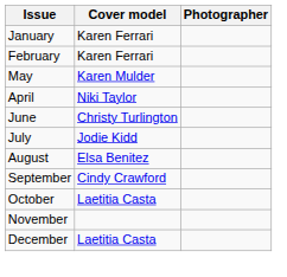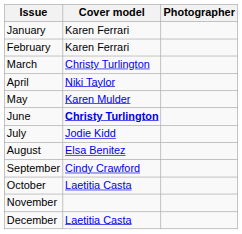 <table class="sortable wikitable">
 <tr>
 <th>Issue</th>
 <th>Cover model</th>
 <th>Photographer</th>
 </tr>
 <tr>
 <td>January</td>
 <td>Karen Ferrari</td>
 <td></td>
 </tr>
 <tr>
 <td>February</td>
 <td>Karen Ferrari</td>
 <td></td>
 </tr>
 <tr>
-<td>May</td>
-<td><a href='#'>Karen Mulder</a></td>
+<td>March</td>
+<td><a href='#'>Christy Turlington</a></td>
 <td></td>
 </tr>
 <tr>
 <td>April</td>
 <td><a href='#'>Niki Taylor</a></td>
 <td></td>
 </tr>
 <tr>
+<td>May</td>
+<td><a href='#'>Karen Mulder</a></td>
+<td></td>
+</tr>
+<tr>
 <td>June</td>
-<td><a href='#'>Christy Turlington</a></td>
+<td><strong><a href='#'>Christy Turlington</a></strong></td>
 <td></td>
 </tr>
 <tr>
 <td>July</td>
 <td><a href='#'>Jodie Kidd</a></td>
 <td></td>
 </tr>
 <tr>
 <td>August</td>
 <td><a href='#'>Elsa Benitez</a></td>
 <td></td>
 </tr>
 <tr>
 <td>September</td>
 <td><a href='#'>Cindy Crawford</a></td>
 <td></td>
 </tr>
 <tr>
 <td>October</td>
 <td><a href='#'>Laetitia Casta</a></td>
 <td></td>
 </tr>
 <tr>
 <td>November</td>
 <td></td>
 <td></td>
 </tr>
 <tr>
 <td>December</td>
 <td><a href='#'>Laetitia Casta</a></td>
 <td></td>
 </tr>
 </table>
